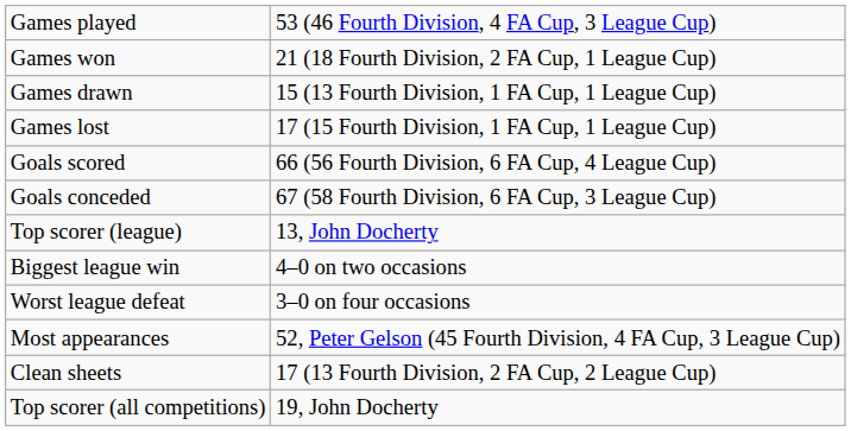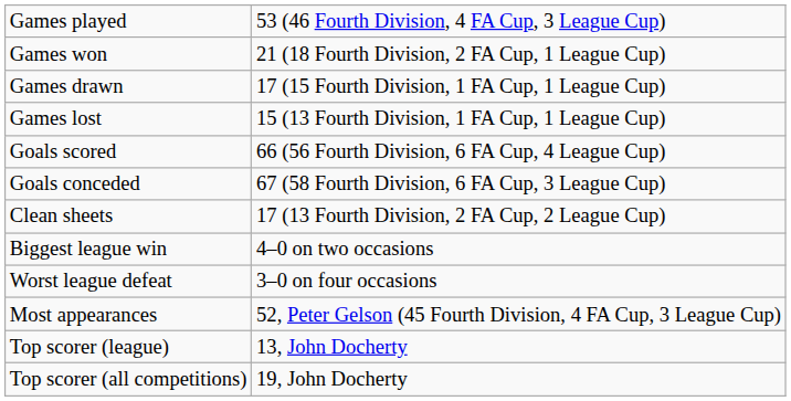 <table class="wikitable">
 <tr>
 <td>Games played</td>
 <td>53 (46 <a href='#'>Fourth Division</a>, 4 <a href='#'>FA Cup</a>, 3 <a href='#'>League Cup</a>)</td>
 </tr>
 <tr>
 <td>Games won</td>
 <td>21 (18 Fourth Division, 2 FA Cup, 1 League Cup)</td>
 </tr>
 <tr>
 <td>Games drawn</td>
-<td>15 (13 Fourth Division, 1 FA Cup, 1 League Cup)</td>
+<td>17 (15 Fourth Division, 1 FA Cup, 1 League Cup)</td>
 </tr>
 <tr>
 <td>Games lost</td>
-<td>17 (15 Fourth Division, 1 FA Cup, 1 League Cup)</td>
+<td>15 (13 Fourth Division, 1 FA Cup, 1 League Cup)</td>
 </tr>
 <tr>
 <td>Goals scored</td>
 <td>66 (56 Fourth Division, 6 FA Cup, 4 League Cup)</td>
 </tr>
 <tr>
 <td>Goals conceded</td>
 <td>67 (58 Fourth Division, 6 FA Cup, 3 League Cup)</td>
 </tr>
 <tr>
-<td>Top scorer (league)</td>
-<td>13, <a href='#'>John Docherty</a></td>
+<td>Clean sheets</td>
+<td>17 (13 Fourth Division, 2 FA Cup, 2 League Cup)</td>
 </tr>
 <tr>
 <td>Biggest league win</td>
 <td>4–0 on two occasions</td>
 </tr>
 <tr>
 <td>Worst league defeat</td>
 <td>3–0 on four occasions</td>
 </tr>
 <tr>
 <td>Most appearances</td>
 <td>52, <a href='#'>Peter Gelson</a> (45 Fourth Division, 4 FA Cup, 3 League Cup)</td>
 </tr>
 <tr>
-<td>Clean sheets</td>
-<td>17 (13 Fourth Division, 2 FA Cup, 2 League Cup)</td>
+<td>Top scorer (league)</td>
+<td>13, <a href='#'>John Docherty</a></td>
 </tr>
 <tr>
 <td>Top scorer (all competitions)</td>
 <td>19, John Docherty</td>
 </tr>
 </table>
